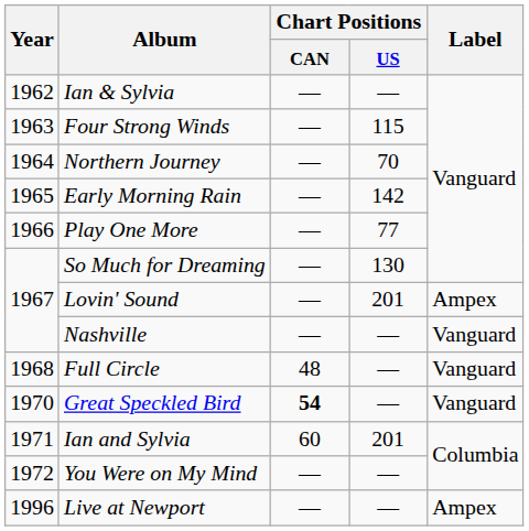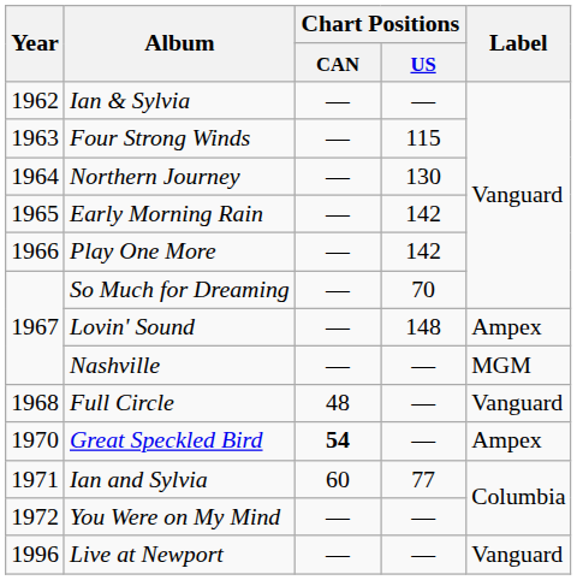 <table class="wikitable">
 <tr>
 <th rowspan="2">Year</th>
 <th rowspan="2">Album</th>
 <th colspan="2">Chart Positions</th>
 <th rowspan="2">Label</th>
 </tr>
 <tr>
 <th style="width:50px;"><small>CAN</small></th>
 <th style="width:50px;"><small><a href='#'>US</a></small></th>
 </tr>
 <tr>
 <td>1962</td>
 <td><em>Ian & Sylvia</em></td>
 <td style="text-align:center;">—</td>
 <td style="text-align:center;">—</td>
 <td rowspan="6">Vanguard</td>
 </tr>
 <tr>
 <td>1963</td>
 <td><em>Four Strong Winds</em></td>
 <td style="text-align:center;">—</td>
 <td style="text-align:center;">115</td>
 </tr>
 <tr>
 <td>1964</td>
 <td><em>Northern Journey</em></td>
 <td style="text-align:center;">—</td>
-<td style="text-align:center;">70</td>
+<td style="text-align:center;">130</td>
 </tr>
 <tr>
 <td>1965</td>
 <td><em>Early Morning Rain</em></td>
 <td style="text-align:center;">—</td>
 <td style="text-align:center;">142</td>
 </tr>
 <tr>
 <td>1966</td>
 <td><em>Play One More</em></td>
 <td style="text-align:center;">—</td>
-<td style="text-align:center;">77</td>
+<td style="text-align:center;">142</td>
 </tr>
 <tr>
 <td rowspan="3">1967</td>
 <td><em>So Much for Dreaming</em></td>
 <td style="text-align:center;">—</td>
-<td style="text-align:center;">130</td>
+<td style="text-align:center;">70</td>
 </tr>
 <tr>
 <td><em>Lovin' Sound</em></td>
 <td style="text-align:center;">—</td>
-<td style="text-align:center;">201</td>
+<td style="text-align:center;">148</td>
 <td>Ampex</td>
 </tr>
 <tr>
 <td><em>Nashville</em></td>
 <td style="text-align:center;">—</td>
 <td style="text-align:center;">—</td>
-<td>Vanguard</td>
+<td>MGM</td>
 </tr>
 <tr>
 <td>1968</td>
 <td><em>Full Circle</em></td>
 <td style="text-align:center;">48</td>
 <td style="text-align:center;">—</td>
 <td>Vanguard</td>
 </tr>
 <tr>
 <td>1970</td>
 <td><em><a href='#'>Great Speckled Bird</a></em></td>
 <td style="text-align:center;"><strong>54</strong></td>
 <td style="text-align:center;">—</td>
-<td>Vanguard</td>
+<td>Ampex</td>
 </tr>
 <tr>
 <td>1971</td>
 <td><em>Ian and Sylvia</em></td>
 <td style="text-align:center;">60</td>
-<td style="text-align:center;">201</td>
+<td style="text-align:center;">77</td>
 <td rowspan="2">Columbia</td>
 </tr>
 <tr>
 <td>1972</td>
 <td><em>You Were on My Mind</em></td>
 <td style="text-align:center;">—</td>
 <td style="text-align:center;">—</td>
 </tr>
 <tr>
 <td>1996</td>
 <td><em>Live at Newport</em></td>
 <td style="text-align:center;">—</td>
 <td style="text-align:center;">—</td>
-<td>Ampex</td>
+<td>Vanguard</td>
 </tr>
 </table>
